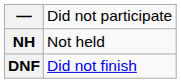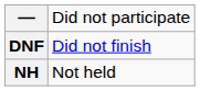 <table class="wikitable">
 <tr>
 <th scope="row">—</th>
 <td>Did not participate</td>
 </tr>
 <tr>
+<th scope="row">DNF</th>
+<td><a href='#'>Did not finish</a></td>
+</tr>
+<tr>
 <th scope="row">NH</th>
 <td>Not held</td>
 </tr>
-<tr>
-<th scope="row">DNF</th>
-<td><a href='#'>Did not finish</a></td>
-</tr>
 </table>
